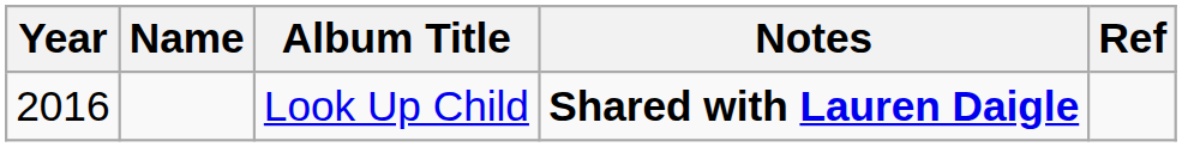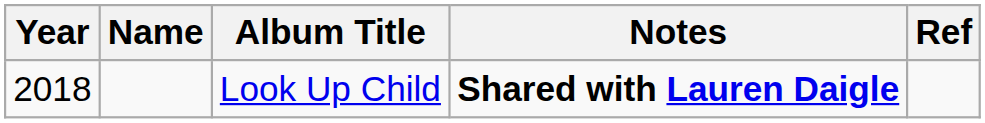 <table class="wikitable">
 <tr>
 <th>Year</th>
 <th>Name</th>
 <th>Album Title</th>
 <th>Notes</th>
 <th>Ref</th>
 </tr>
 <tr>
-<td>2016</td>
+<td>2018</td>
 <td></td>
 <td><a href='#'>Look Up Child</a></td>
 <td><strong>Shared with <a href='#'>Lauren Daigle</a></strong></td>
 <td></td>
 </tr>
 </table>
